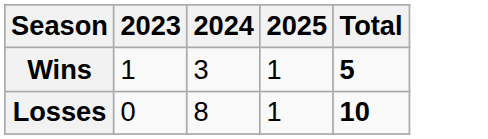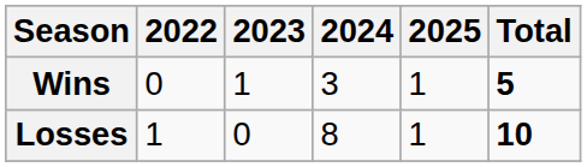 <table class="wikitable defaultcenter col1left">
 <tr>
 <th scope="col">Season</th>
+<th scope="col">2022</th>
 <th scope="col">2023</th>
 <th scope="col">2024</th>
 <th scope="col">2025</th>
 <th scope="col">Total</th>
 </tr>
 <tr>
 <th scope="col">Wins</th>
+<td>0</td>
 <td>1</td>
 <td>3</td>
 <td>1</td>
 <td><strong>5</strong></td>
 </tr>
 <tr>
 <th scope="col">Losses</th>
+<td>1</td>
 <td>0</td>
 <td>8</td>
 <td>1</td>
 <td><strong>10</strong></td>
 </tr>
 </table>
